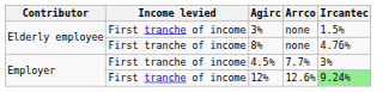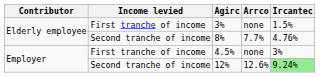 <table class="wikitable">
 <tr>
 <th>Contributor</th>
 <th>Income levied</th>
 <th>Agirc</th>
 <th>Arrco</th>
 <th>Ircantec</th>
 </tr>
 <tr>
 <td rowspan=2>Elderly employee</td>
 <td>First <a href='#'>tranche</a> of income</td>
 <td>3%</td>
 <td>none</td>
 <td>1.5%</td>
 </tr>
 <tr>
-<td>First tranche of income</td>
+<td>Second tranche of income</td>
 <td>8%</td>
-<td>none</td>
+<td>7.7%</td>
 <td>4.76%</td>
 </tr>
 <tr>
 <td rowspan=2>Employer</td>
 <td>First tranche of income</td>
 <td>4.5%</td>
-<td>7.7%</td>
+<td>none</td>
 <td>3%</td>
 </tr>
 <tr>
-<td>First <a href='#'>tranche</a> of income</td>
+<td>Second tranche of income</td>
 <td>12%</td>
 <td>12.6%</td>
 <td style="background: lightgreen;">9.24%</td>
 </tr>
 </table>
